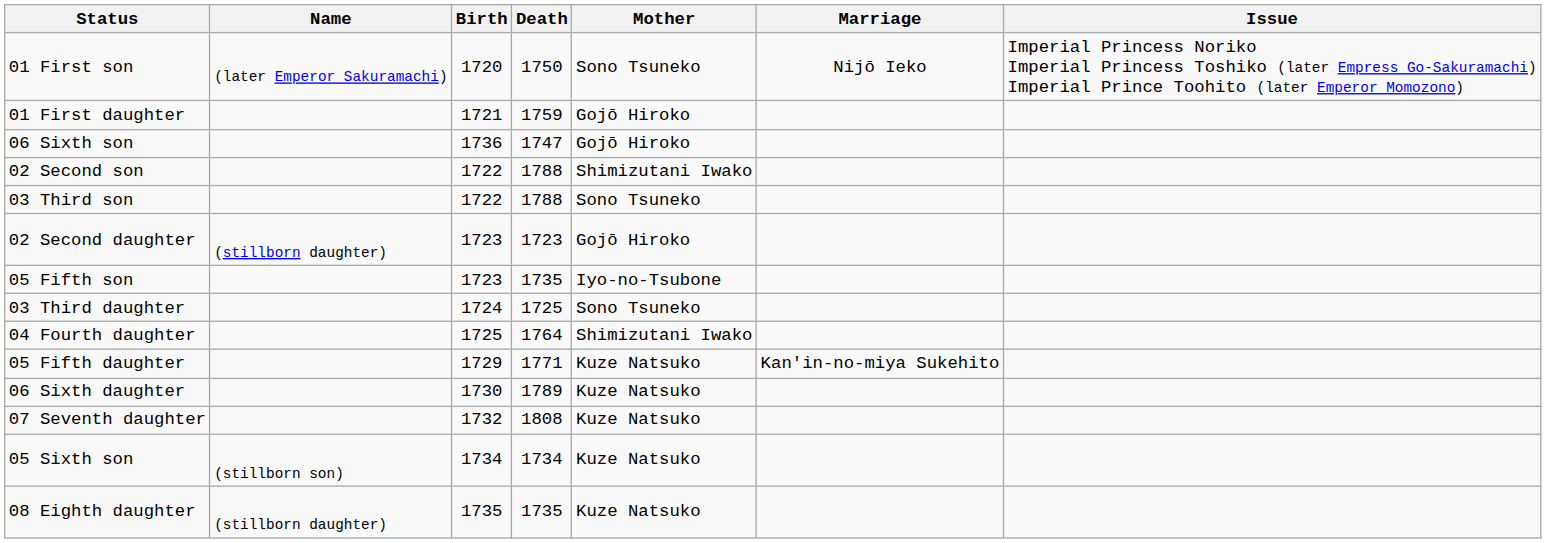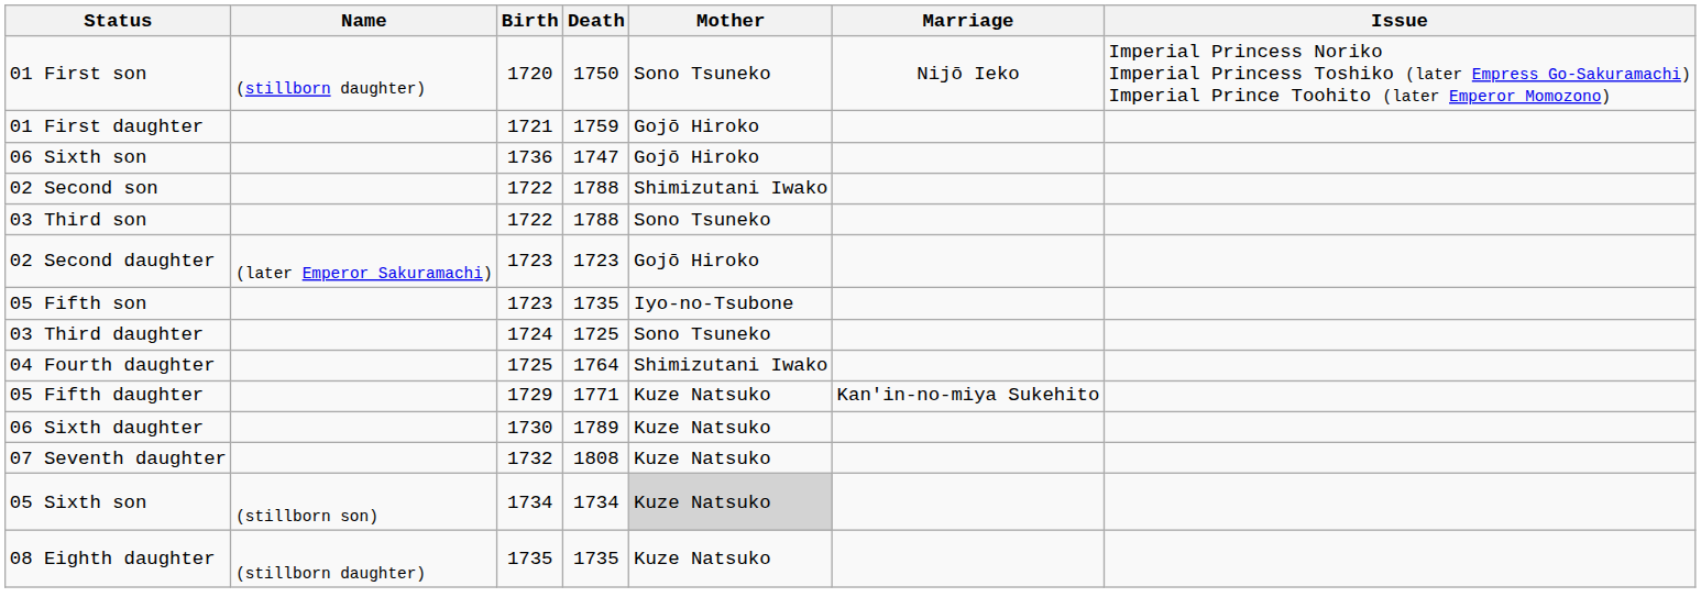 <table class="wikitable sortable">
 <tr>
 <th>Status</th>
 <th>Name</th>
 <th>Birth</th>
 <th>Death</th>
 <th>Mother</th>
 <th>Marriage</th>
 <th class="unsortable">Issue</th>
 </tr>
 <tr>
 <td><span>01</span> First son</td>
-<td><br><small>(later <a href='#'>Emperor Sakuramachi</a>)</small></td>
+<td><br><sub>(<a href='#'>stillborn</a> daughter)</sub></td>
 <td align="center">1720</td>
 <td align="center">1750</td>
 <td>Sono Tsuneko</td>
 <td align="center">Nijō Ieko</td>
 <td>Imperial Princess Noriko<br>Imperial Princess Toshiko <small>(later <a href='#'>Empress Go-Sakuramachi</a>)</small><br>Imperial Prince Toohito <small>(later <a href='#'>Emperor Momozono</a>)</small></td>
 </tr>
 <tr>
 <td><span>01</span> First daughter</td>
 <td></td>
 <td align="center">1721</td>
 <td align="center">1759</td>
 <td>Gojō Hiroko</td>
 <td></td>
 <td></td>
 </tr>
 <tr>
 <td><span>06</span> Sixth son</td>
 <td></td>
 <td align="center">1736</td>
 <td align="center">1747</td>
 <td>Gojō Hiroko</td>
 <td></td>
 <td></td>
 </tr>
 <tr>
 <td><span>02</span> Second son</td>
 <td></td>
 <td align="center">1722</td>
 <td align="center">1788</td>
 <td>Shimizutani Iwako</td>
 <td></td>
 <td></td>
 </tr>
 <tr>
 <td><span>03</span> Third son</td>
 <td></td>
 <td align="center">1722</td>
 <td align="center">1788</td>
 <td>Sono Tsuneko</td>
 <td></td>
 <td></td>
 </tr>
 <tr>
 <td><span>02</span> Second daughter</td>
-<td><br><sub>(<a href='#'>stillborn</a> daughter)</sub></td>
+<td><br><small>(later <a href='#'>Emperor Sakuramachi</a>)</small></td>
 <td align="center">1723</td>
 <td align="center">1723</td>
 <td>Gojō Hiroko</td>
 <td></td>
 <td></td>
 </tr>
 <tr>
 <td><span>05</span> Fifth son</td>
 <td></td>
 <td align="center">1723</td>
 <td align="center">1735</td>
 <td>Iyo-no-Tsubone</td>
 <td></td>
 <td></td>
 </tr>
 <tr>
 <td><span>03</span> Third daughter</td>
 <td></td>
 <td align="center">1724</td>
 <td align="center">1725</td>
 <td>Sono Tsuneko</td>
 <td></td>
 <td></td>
 </tr>
 <tr>
 <td><span>04</span> Fourth daughter</td>
 <td></td>
 <td align="center">1725</td>
 <td align="center">1764</td>
 <td>Shimizutani Iwako</td>
 <td></td>
 <td></td>
 </tr>
 <tr>
 <td><span>05</span> Fifth daughter</td>
 <td></td>
 <td align="center">1729</td>
 <td align="center">1771</td>
 <td>Kuze Natsuko</td>
 <td>Kan'in-no-miya Sukehito</td>
 <td></td>
 </tr>
 <tr>
 <td><span>06</span> Sixth daughter</td>
 <td></td>
 <td align="center">1730</td>
 <td align="center">1789</td>
 <td>Kuze Natsuko</td>
 <td></td>
 <td></td>
 </tr>
 <tr>
 <td><span>07</span> Seventh daughter</td>
 <td></td>
 <td align="center">1732</td>
 <td align="center">1808</td>
 <td>Kuze Natsuko</td>
 <td></td>
 <td></td>
 </tr>
 <tr>
 <td><span>05</span> Sixth son</td>
 <td><br><sub>(stillborn son)</sub></td>
 <td align="center">1734</td>
 <td align="center">1734</td>
-<td>Kuze Natsuko</td>
+<td style="background: lightgrey;">Kuze Natsuko</td>
 <td></td>
 <td></td>
 </tr>
 <tr>
 <td><span>08</span> Eighth daughter</td>
 <td><br><sub>(stillborn daughter)</sub></td>
 <td align="center">1735</td>
 <td align="center">1735</td>
 <td>Kuze Natsuko</td>
 <td></td>
 <td></td>
 </tr>
 </table>
